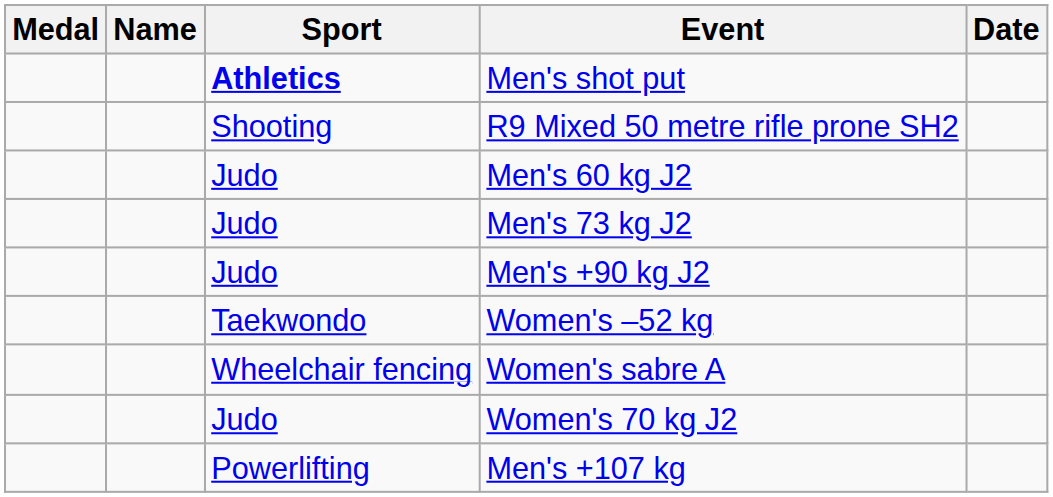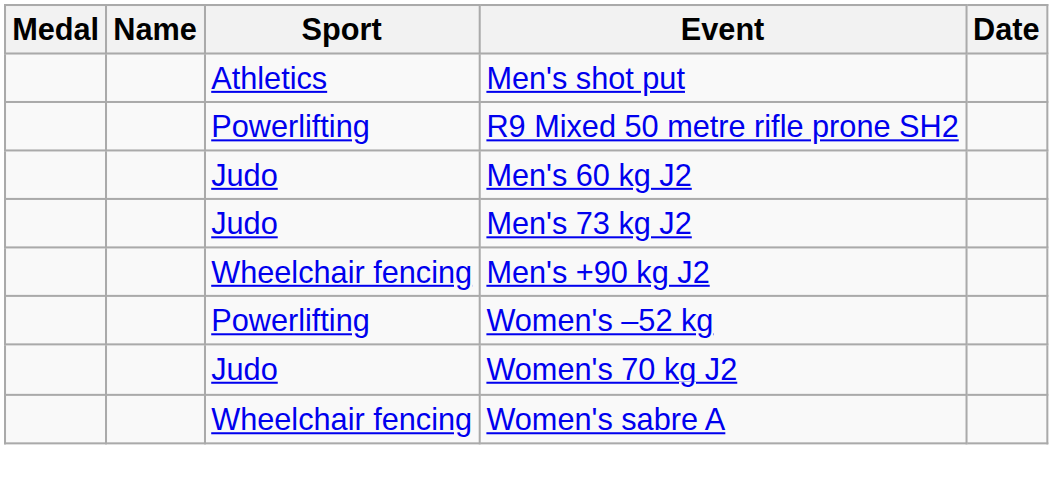 <table class="wikitable sortable" style=font-size:95%>
 <tr>
 <th>Medal</th>
 <th>Name</th>
 <th>Sport</th>
 <th>Event</th>
 <th>Date</th>
 </tr>
 <tr>
 <td></td>
 <td></td>
-<td><strong><a href='#'>Athletics</a></strong></td>
+<td><a href='#'>Athletics</a></td>
 <td><a href='#'>Men's shot put</a></td>
 <td></td>
 </tr>
 <tr>
 <td></td>
 <td></td>
-<td><a href='#'>Shooting</a></td>
+<td><a href='#'>Powerlifting</a></td>
 <td><a href='#'>R9 Mixed 50 metre rifle prone SH2</a></td>
 <td></td>
 </tr>
 <tr>
 <td></td>
 <td></td>
 <td><a href='#'>Judo</a></td>
 <td><a href='#'>Men's 60 kg J2</a></td>
 <td></td>
 </tr>
 <tr>
 <td></td>
 <td></td>
 <td><a href='#'>Judo</a></td>
 <td><a href='#'>Men's 73 kg J2</a></td>
 <td></td>
 </tr>
 <tr>
 <td></td>
 <td></td>
-<td><a href='#'>Judo</a></td>
+<td><a href='#'>Wheelchair fencing</a></td>
 <td><a href='#'>Men's +90 kg J2</a></td>
 <td></td>
 </tr>
 <tr>
 <td></td>
 <td></td>
-<td><a href='#'>Taekwondo</a></td>
+<td><a href='#'>Powerlifting</a></td>
 <td><a href='#'>Women's –52 kg</a></td>
-<td></td>
-</tr>
-<tr>
-<td></td>
-<td></td>
-<td><a href='#'>Wheelchair fencing</a></td>
-<td><a href='#'>Women's sabre A</a></td>
 <td></td>
 </tr>
 <tr>
 <td></td>
 <td></td>
 <td><a href='#'>Judo</a></td>
 <td><a href='#'>Women's 70 kg J2</a></td>
 <td></td>
 </tr>
 <tr>
 <td></td>
 <td></td>
-<td><a href='#'>Powerlifting</a></td>
-<td><a href='#'>Men's +107 kg</a></td>
+<td><a href='#'>Wheelchair fencing</a></td>
+<td><a href='#'>Women's sabre A</a></td>
 <td></td>
 </tr>
 </table>
